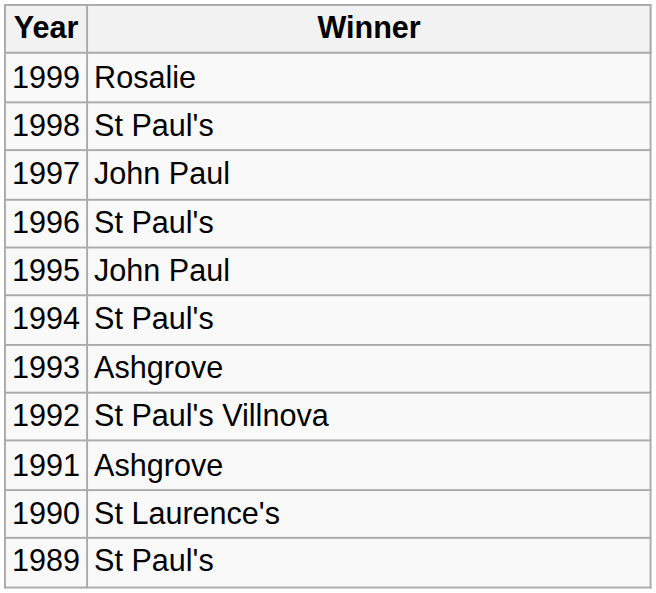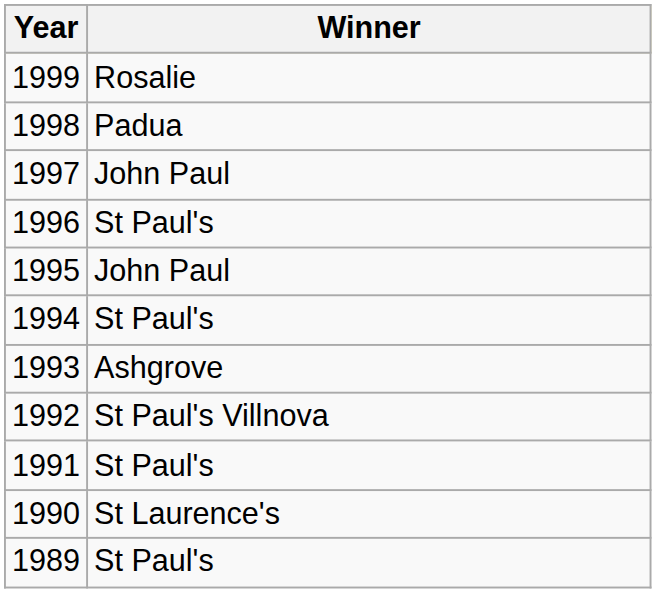 <table class="wikitable">
 <tr bgcolor=#bdb76b>
 <th style="width:2em;">Year</th>
 <th style="width:18em;">Winner</th>
 </tr>
 <tr>
 <td>1999</td>
 <td>Rosalie</td>
 </tr>
 <tr>
 <td>1998</td>
-<td>St Paul's</td>
+<td>Padua</td>
 </tr>
 <tr>
 <td>1997</td>
 <td>John Paul</td>
 </tr>
 <tr>
 <td>1996</td>
 <td>St Paul's</td>
 </tr>
 <tr>
 <td>1995</td>
 <td>John Paul</td>
 </tr>
 <tr>
 <td>1994</td>
 <td>St Paul's</td>
 </tr>
 <tr>
 <td>1993</td>
 <td>Ashgrove</td>
 </tr>
 <tr>
 <td>1992</td>
 <td>St Paul's Villnova</td>
 </tr>
 <tr>
 <td>1991</td>
-<td>Ashgrove</td>
+<td>St Paul's</td>
 </tr>
 <tr>
 <td>1990</td>
 <td>St Laurence's</td>
 </tr>
 <tr>
 <td>1989</td>
 <td>St Paul's</td>
 </tr>
 </table>
